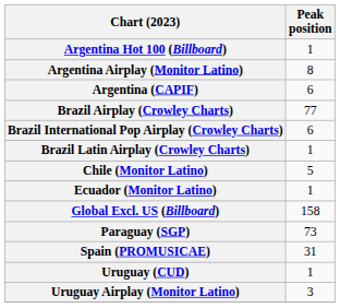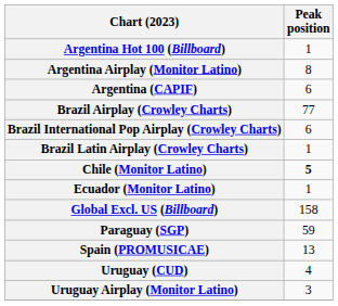 <table class="wikitable sortable plainrowheaders" style="text-align:center">
 <tr>
 <th scope="col">Chart (2023)</th>
 <th scope="col">Peak<br> position</th>
 </tr>
 <tr>
 <th scope="row"><a href='#'>Argentina Hot 100</a> (<a href='#'><em>Billboard</em></a>)</th>
 <td>1</td>
 </tr>
 <tr>
 <th scope="row">Argentina Airplay (<a href='#'>Monitor Latino</a>)</th>
 <td>8</td>
 </tr>
 <tr>
 <th scope="row">Argentina (<a href='#'>CAPIF</a>)</th>
 <td>6</td>
 </tr>
 <tr>
 <th scope="row">Brazil Airplay (<a href='#'>Crowley Charts</a>)</th>
 <td>77</td>
 </tr>
 <tr>
 <th scope="row">Brazil International Pop Airplay (<a href='#'>Crowley Charts</a>)</th>
 <td>6</td>
 </tr>
 <tr>
 <th scope="row">Brazil Latin Airplay (<a href='#'>Crowley Charts</a>)</th>
 <td>1</td>
 </tr>
 <tr>
 <th scope="row">Chile (<a href='#'>Monitor Latino</a>)</th>
-<td>5</td>
+<td><strong>5</strong></td>
 </tr>
 <tr>
 <th scope="row">Ecuador (<a href='#'>Monitor Latino</a>)</th>
 <td>1</td>
 </tr>
 <tr>
 <th scope="row"><a href='#'>Global Excl. US</a> (<em><a href='#'>Billboard</a></em>)</th>
 <td>158</td>
 </tr>
 <tr>
 <th scope="row">Paraguay (<a href='#'>SGP</a>)</th>
-<td>73</td>
+<td>59</td>
 </tr>
 <tr>
 <th scope="row">Spain (<a href='#'>PROMUSICAE</a>)</th>
-<td>31</td>
+<td>13</td>
 </tr>
 <tr>
 <th scope="row">Uruguay (<a href='#'>CUD</a>)</th>
-<td>1</td>
+<td>4</td>
 </tr>
 <tr>
 <th scope="row">Uruguay Airplay (<a href='#'>Monitor Latino</a>)</th>
 <td>3</td>
 </tr>
 <tr>
 </tr>
 </table>
